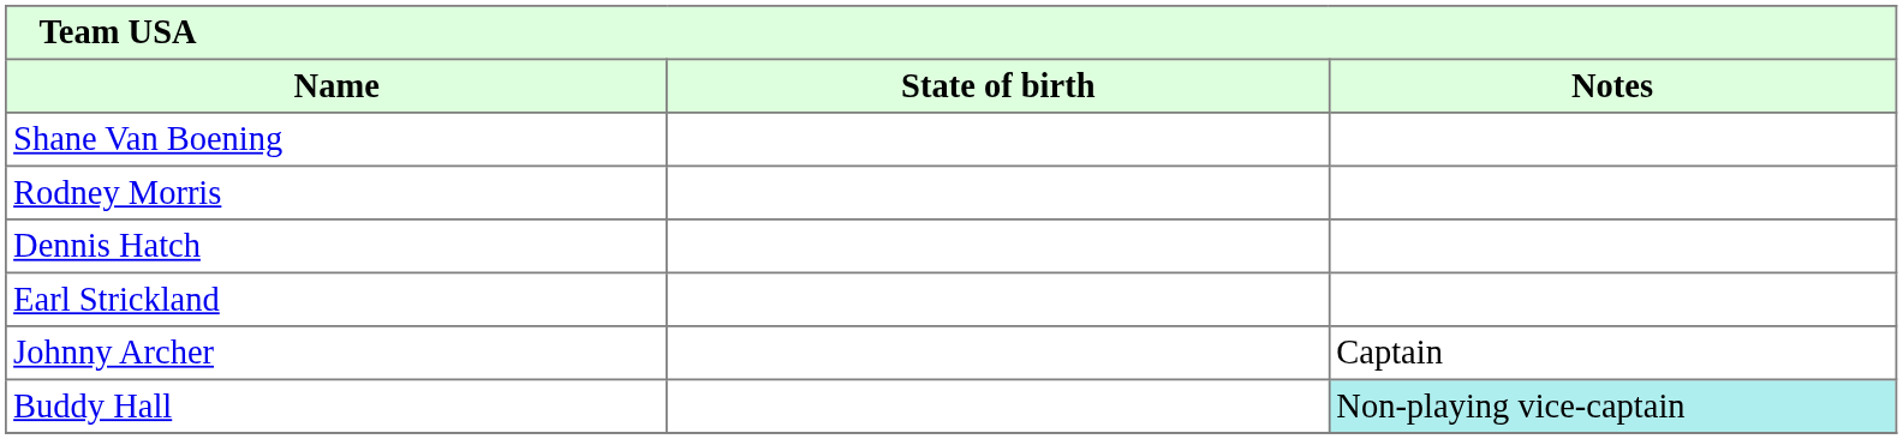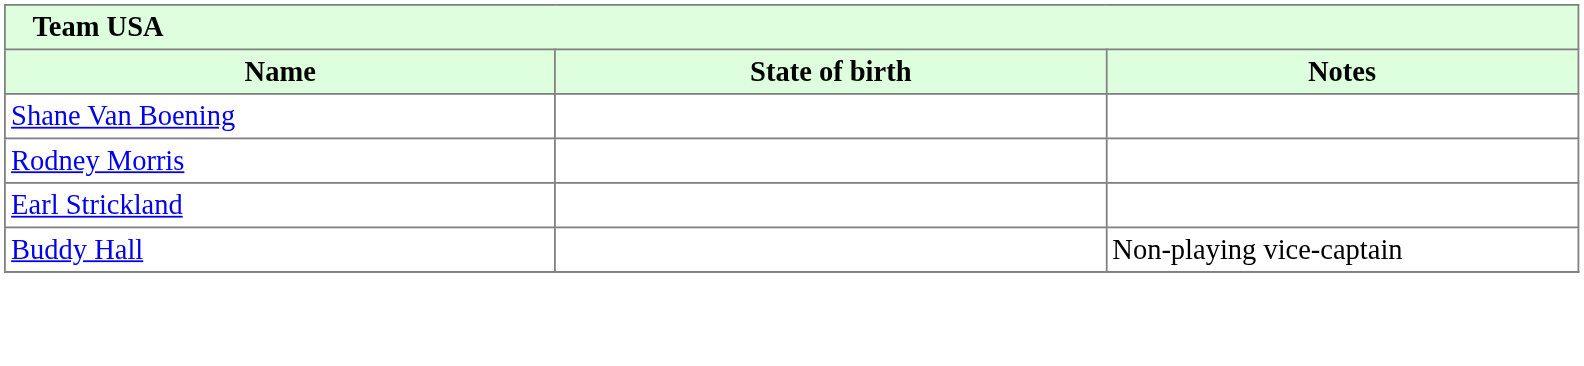 <table border="1" cellpadding="3" width="70%" style="border-collapse: collapse;">
 <tr bgcolor="#ddffdd">
 <td colspan=3>   <strong>Team USA</strong></td>
 </tr>
 <tr bgcolor="#ddffdd">
 <th width=35%>Name</th>
 <th width=35%>State of birth</th>
 <th width=30%%>Notes</th>
 </tr>
 <tr>
 <td><a href='#'>Shane Van Boening</a></td>
 <td></td>
 <td></td>
 </tr>
 <tr>
 <td><a href='#'>Rodney Morris</a></td>
 <td></td>
 <td></td>
 </tr>
 <tr>
-<td><a href='#'>Dennis Hatch</a></td>
-<td></td>
-<td></td>
-</tr>
-<tr>
 <td><a href='#'>Earl Strickland</a></td>
 <td></td>
 <td></td>
 </tr>
 <tr>
-<td><a href='#'>Johnny Archer</a></td>
-<td></td>
-<td>Captain</td>
-</tr>
-<tr>
 <td><a href='#'>Buddy Hall</a></td>
 <td></td>
-<td style="background: paleturquoise;">Non-playing vice-captain</td>
+<td>Non-playing vice-captain</td>
 </tr>
 <tr>
 </tr>
 </table>
